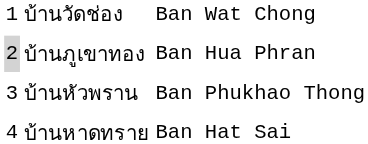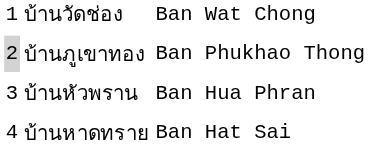 <table>
 <tr>
 <td>1</td>
 <td>บ้านวัดช่อง</td>
 <td>Ban Wat Chong</td>
 </tr>
 <tr>
 <td style="background: lightgrey;">2</td>
 <td>บ้านภูเขาทอง</td>
-<td>Ban Hua Phran</td>
+<td>Ban Phukhao Thong</td>
 </tr>
 <tr>
 <td>3</td>
 <td>บ้านหัวพราน</td>
-<td>Ban Phukhao Thong</td>
+<td>Ban Hua Phran</td>
 </tr>
 <tr>
 <td>4</td>
 <td>บ้านหาดทราย</td>
 <td>Ban Hat Sai</td>
 </tr>
 </table>
